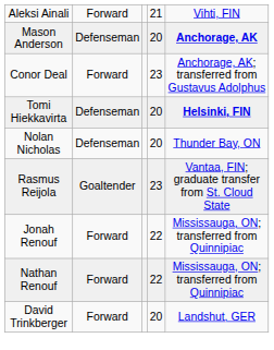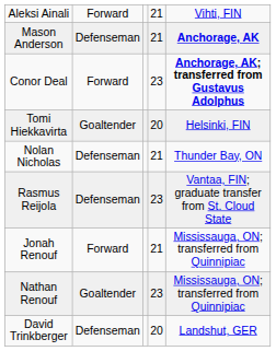 <table class="wikitable" width="60%">
 <tr align="center" bgcolor="">
 <td>Aleksi Ainali</td>
 <td>Forward</td>
 <td></td>
 <td>21</td>
 <td><a href='#'>Vihti, FIN</a></td>
 </tr>
 <tr align="center" bgcolor="f0f0f0">
 <td>Mason Anderson</td>
 <td>Defenseman</td>
 <td></td>
-<td>20</td>
+<td>21</td>
 <td><strong><a href='#'>Anchorage, AK</a></strong></td>
 </tr>
 <tr align="center" bgcolor="">
 <td>Conor Deal</td>
 <td>Forward</td>
 <td></td>
 <td>23</td>
-<td><a href='#'>Anchorage, AK</a>; transferred from <a href='#'>Gustavus Adolphus</a></td>
+<td><strong><a href='#'>Anchorage, AK</a>; transferred from <a href='#'>Gustavus Adolphus</a></strong></td>
 </tr>
 <tr align="center" bgcolor="f0f0f0">
 <td>Tomi Hiekkavirta</td>
-<td>Defenseman</td>
+<td>Goaltender</td>
 <td></td>
 <td>20</td>
-<td><strong><a href='#'>Helsinki, FIN</a></strong></td>
+<td><a href='#'>Helsinki, FIN</a></td>
 </tr>
 <tr align="center" bgcolor="">
 <td>Nolan Nicholas</td>
 <td>Defenseman</td>
 <td></td>
-<td>20</td>
+<td>21</td>
 <td><a href='#'>Thunder Bay, ON</a></td>
 </tr>
 <tr align="center" bgcolor="f0f0f0">
 <td>Rasmus Reijola</td>
-<td>Goaltender</td>
+<td>Defenseman</td>
 <td></td>
 <td>23</td>
 <td><a href='#'>Vantaa, FIN</a>; graduate transfer from <a href='#'>St. Cloud State</a></td>
 </tr>
 <tr align="center" bgcolor="">
 <td>Jonah Renouf</td>
 <td>Forward</td>
 <td></td>
-<td>22</td>
+<td>21</td>
 <td><a href='#'>Mississauga, ON</a>; transferred from <a href='#'>Quinnipiac</a></td>
 </tr>
 <tr align="center" bgcolor="f0f0f0">
 <td>Nathan Renouf</td>
-<td>Forward</td>
+<td>Goaltender</td>
 <td></td>
-<td>22</td>
+<td>23</td>
 <td><a href='#'>Mississauga, ON</a>; transferred from <a href='#'>Quinnipiac</a></td>
 </tr>
 <tr align="center" bgcolor="">
 <td>David Trinkberger</td>
-<td>Forward</td>
+<td>Defenseman</td>
 <td></td>
 <td>20</td>
 <td><a href='#'>Landshut, GER</a></td>
 </tr>
 </table>
